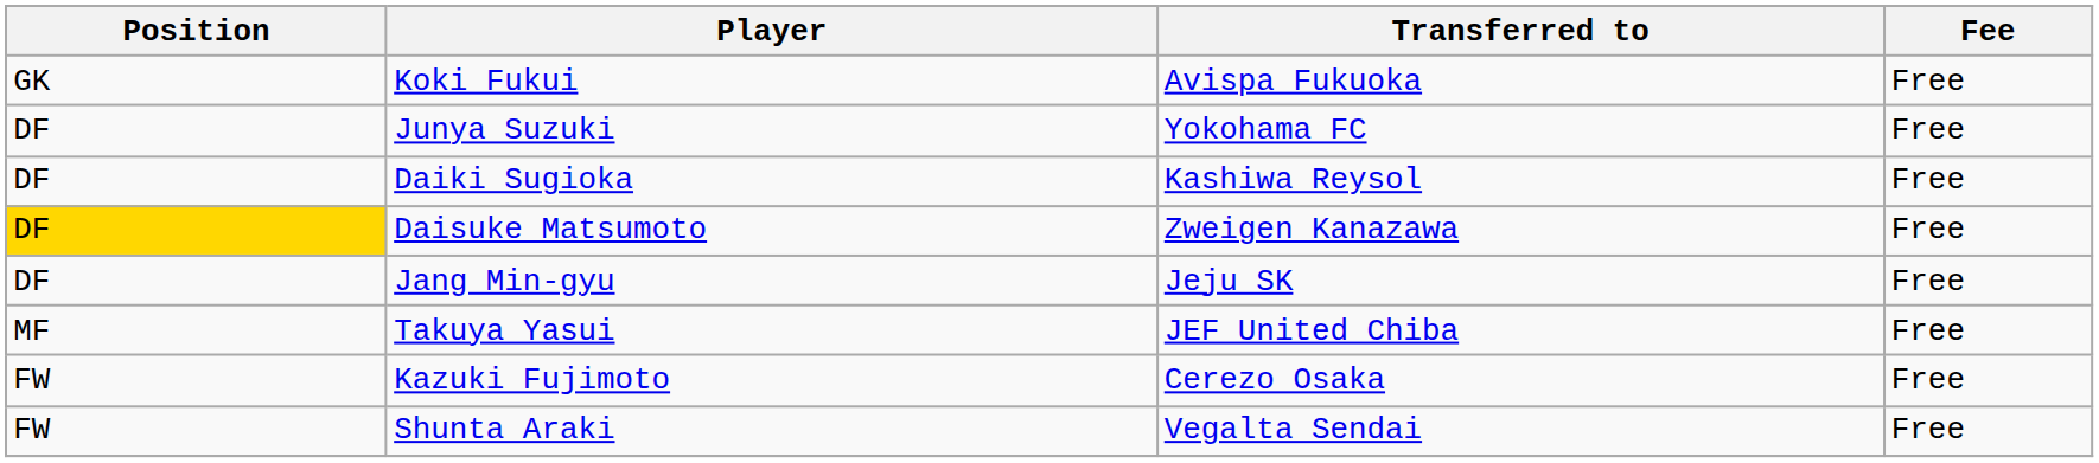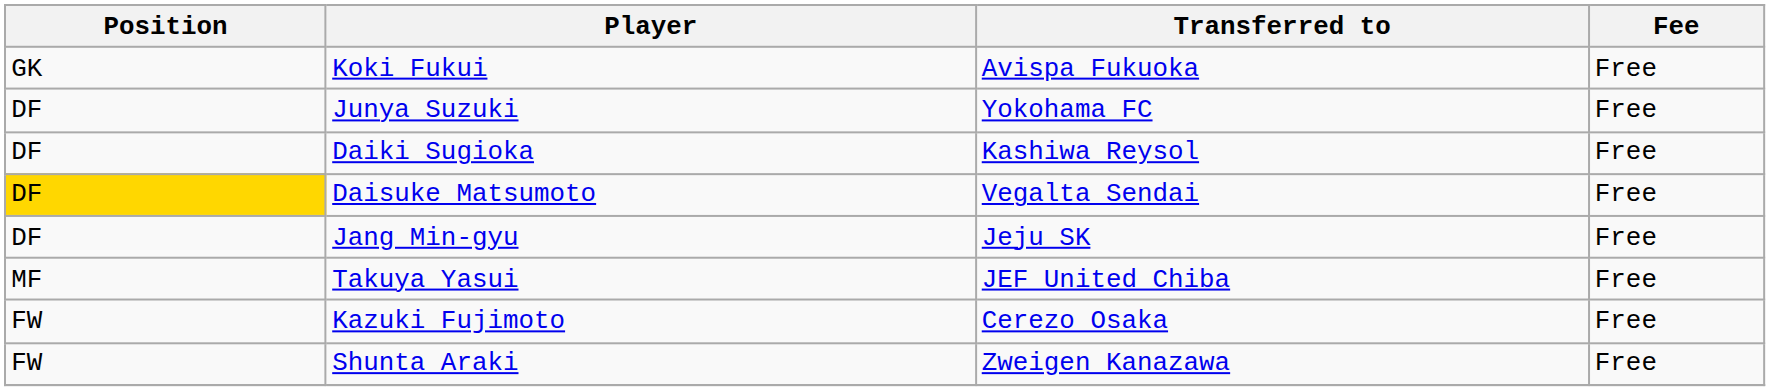 <table class="wikitable sortable" style="width:70%; text-align:center; font-size:100%; text-align:left;">
 <tr>
 <th>Position</th>
 <th>Player</th>
 <th>Transferred to</th>
 <th>Fee</th>
 </tr>
 <tr>
 <td>GK</td>
 <td> <a href='#'>Koki Fukui</a></td>
 <td> <a href='#'>Avispa Fukuoka</a></td>
 <td>Free </td>
 </tr>
 <tr>
 <td>DF</td>
 <td> <a href='#'>Junya Suzuki</a></td>
 <td> <a href='#'>Yokohama FC</a></td>
 <td>Free </td>
 </tr>
 <tr>
 <td>DF</td>
 <td> <a href='#'>Daiki Sugioka</a></td>
 <td> <a href='#'>Kashiwa Reysol</a></td>
 <td>Free </td>
 </tr>
 <tr>
 <td style="background: gold;">DF</td>
 <td> <a href='#'>Daisuke Matsumoto</a></td>
-<td> <a href='#'>Zweigen Kanazawa</a></td>
+<td> <a href='#'>Vegalta Sendai</a></td>
 <td>Free </td>
 </tr>
 <tr>
 <td>DF</td>
 <td> <a href='#'>Jang Min-gyu</a></td>
 <td> <a href='#'>Jeju SK</a></td>
 <td>Free </td>
 </tr>
 <tr>
 <td>MF</td>
 <td> <a href='#'>Takuya Yasui</a></td>
 <td> <a href='#'>JEF United Chiba</a></td>
 <td>Free</td>
 </tr>
 <tr>
 <td>FW</td>
 <td> <a href='#'>Kazuki Fujimoto</a></td>
 <td> <a href='#'>Cerezo Osaka</a></td>
 <td>Free </td>
 </tr>
 <tr>
 <td>FW</td>
 <td> <a href='#'>Shunta Araki</a></td>
-<td> <a href='#'>Vegalta Sendai</a></td>
+<td> <a href='#'>Zweigen Kanazawa</a></td>
 <td>Free </td>
 </tr>
 <tr>
 </tr>
 </table>
